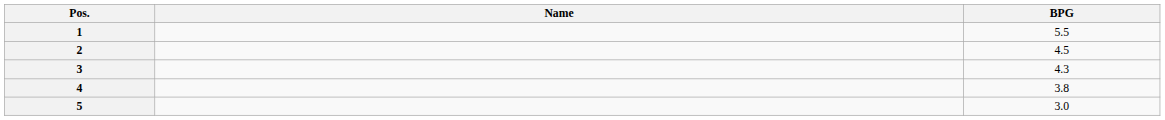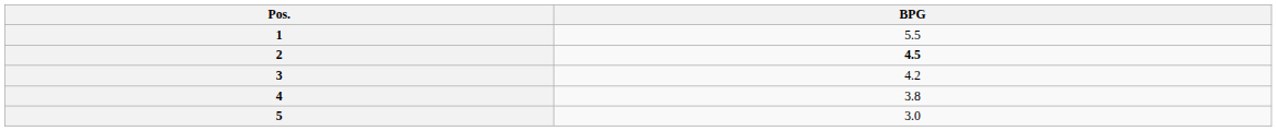 <table class=wikitable width=100% style="text-align:center;">
 <tr>
 <th width="13%">Pos.</th>
-<th width="70%">Name</th>
 <th width="17%">BPG</th>
 </tr>
 <tr>
 <th>1</th>
-<td align=left></td>
 <td>5.5</td>
 </tr>
 <tr>
 <th>2</th>
-<td align=left></td>
-<td>4.5</td>
+<td><strong>4.5</strong></td>
 </tr>
 <tr>
 <th>3</th>
-<td align=left></td>
-<td>4.3</td>
+<td>4.2</td>
 </tr>
 <tr>
 <th>4</th>
-<td align=left></td>
 <td>3.8</td>
 </tr>
 <tr>
 <th>5</th>
-<td align=left></td>
 <td>3.0</td>
 </tr>
 </table>
